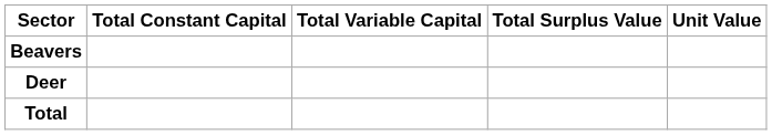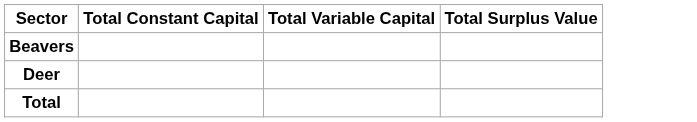 <table border="2" cellpadding="4" cellspacing="0" style="vertical-align:center;text-align:center; border: 1px #aaa solid; border-collapse: collapse;">
 <tr>
 <th>Sector</th>
 <th>Total Constant Capital <br></th>
 <th>Total Variable Capital <br></th>
 <th>Total Surplus Value <br></th>
-<th>Unit Value <br></th>
 </tr>
 <tr>
 <th>Beavers</th>
-<td></td>
 <td></td>
 <td></td>
 <td></td>
 </tr>
 <tr>
 <th>Deer</th>
 <td></td>
 <td></td>
 <td></td>
-<td></td>
 </tr>
 <tr>
 <th>Total</th>
 <td></td>
 <td></td>
 <td></td>
-<td></td>
 </tr>
 </table>
